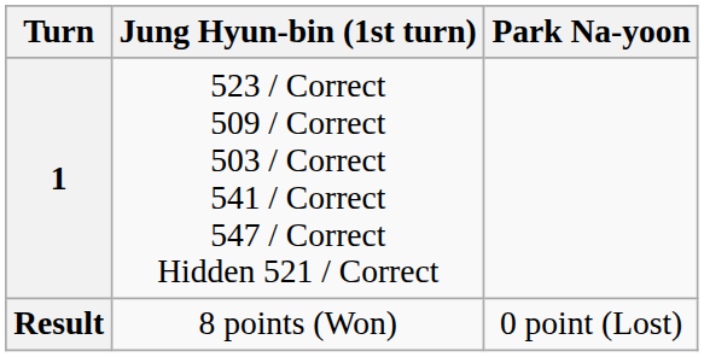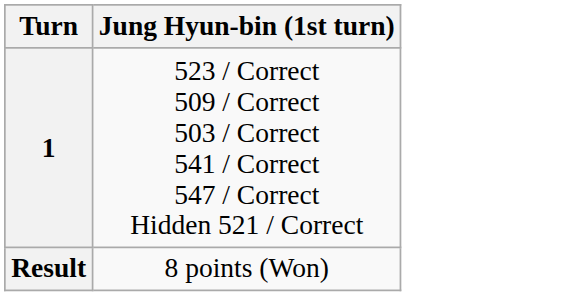 <table class="wikitable" style="text-align:center">
 <tr>
 <th scope="col">Turn</th>
 <th scope="col">Jung Hyun-bin (1st turn)</th>
-<th scope="col">Park Na-yoon</th>
 </tr>
 <tr>
 <th scope="row">1</th>
 <td>523 / Correct <br> 509 / Correct <br> 503 / Correct <br> 541 / Correct <br> 547 / Correct <br> Hidden 521 / Correct</td>
-<td></td>
 </tr>
 <tr>
 <th scope="row">Result</th>
 <td>8 points (Won)</td>
-<td>0 point (Lost)</td>
 </tr>
 </table>
